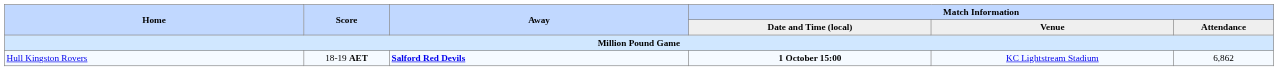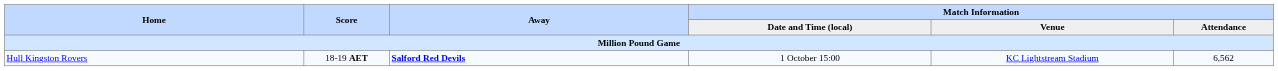 <table border="1" cellpadding="3" cellspacing="0" style="border-collapse:collapse; font-size:90%; text-align:center; width:100%;">
 <tr style="background:#c1d8ff;">
 <th rowspan="2" style="width:21%;">Home</th>
 <th rowspan="2" style="width:6%;">Score</th>
 <th rowspan="2" style="width:21%;">Away</th>
 <th colspan=6>Match Information</th>
 </tr>
 <tr style="background:#efefef;">
 <th width=17%>Date and Time (local)</th>
 <th width=17%>Venue</th>
 <th width=7%>Attendance</th>
 </tr>
 <tr style="background:#d0e7ff;">
 <td colspan=8><strong>Million Pound Game</strong></td>
 </tr>
 <tr style="background:#f5faff;">
 <td align=left> <a href='#'>Hull Kingston Rovers</a></td>
 <td>18-19 <strong>AET</strong></td>
 <td align=left><strong> <a href='#'>Salford Red Devils</a></strong></td>
-<td><strong>1 October 15:00</strong></td>
+<td>1 October 15:00</td>
 <td><a href='#'>KC Lightstream Stadium</a></td>
-<td>6,862</td>
+<td>6,562</td>
 </tr>
 </table>
